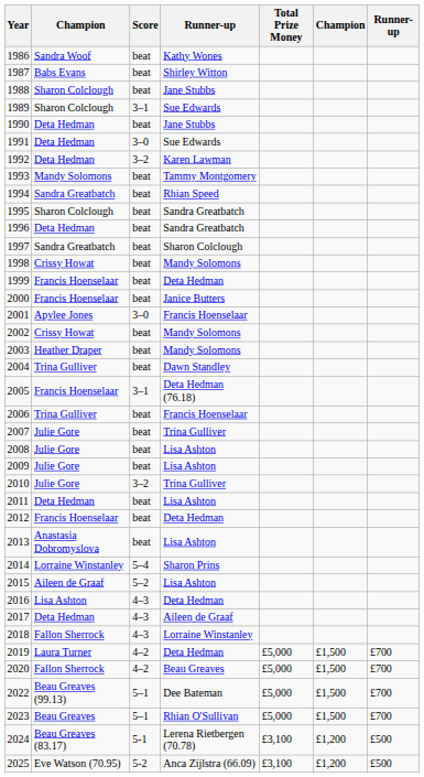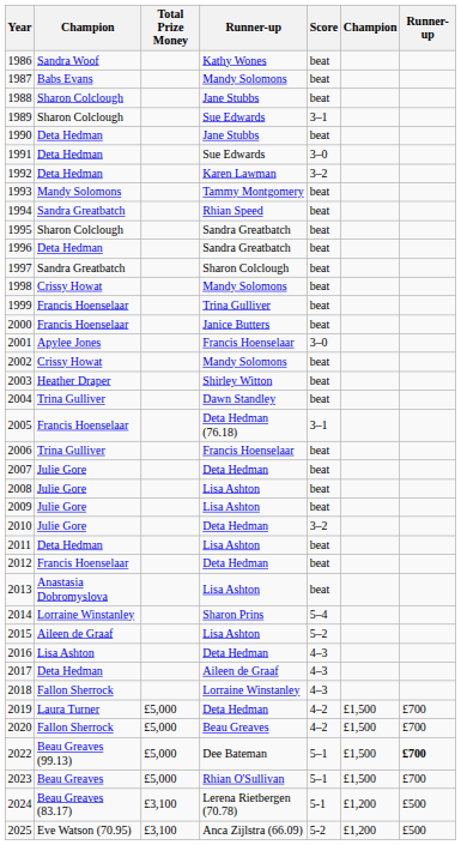 <table class="wikitable">
 <tr>
 <th>Year</th>
 <th>Champion</th>
+<th>Total<br>Prize Money</th>
+<th>Runner-up</th>
 <th>Score</th>
-<th>Runner-up</th>
-<th>Total<br>Prize Money</th>
 <th>Champion</th>
 <th>Runner-up</th>
 </tr>
 <tr>
 <td>1986</td>
 <td> <a href='#'>Sandra Woof</a></td>
+<td></td>
+<td> <a href='#'>Kathy Wones</a></td>
 <td>beat</td>
-<td> <a href='#'>Kathy Wones</a></td>
-<td></td>
 <td></td>
 <td></td>
 </tr>
 <tr>
 <td>1987</td>
 <td> <a href='#'>Babs Evans</a></td>
+<td></td>
+<td> <a href='#'>Mandy Solomons</a></td>
 <td>beat</td>
-<td> <a href='#'>Shirley Witton</a></td>
-<td></td>
 <td></td>
 <td></td>
 </tr>
 <tr>
 <td>1988</td>
 <td> <a href='#'>Sharon Colclough</a></td>
+<td></td>
+<td> <a href='#'>Jane Stubbs</a></td>
 <td>beat</td>
-<td> <a href='#'>Jane Stubbs</a></td>
-<td></td>
 <td></td>
 <td></td>
 </tr>
 <tr>
 <td>1989</td>
 <td> Sharon Colclough</td>
+<td></td>
+<td> <a href='#'>Sue Edwards</a></td>
 <td>3–1</td>
-<td> <a href='#'>Sue Edwards</a></td>
-<td></td>
 <td></td>
 <td></td>
 </tr>
 <tr>
 <td>1990</td>
 <td> <a href='#'>Deta Hedman</a></td>
+<td></td>
+<td> <a href='#'>Jane Stubbs</a></td>
 <td>beat</td>
-<td> <a href='#'>Jane Stubbs</a></td>
-<td></td>
 <td></td>
 <td></td>
 </tr>
 <tr>
 <td>1991</td>
 <td> <a href='#'>Deta Hedman</a></td>
+<td></td>
+<td> Sue Edwards</td>
 <td>3–0</td>
-<td> Sue Edwards</td>
-<td></td>
 <td></td>
 <td></td>
 </tr>
 <tr>
 <td>1992</td>
 <td> <a href='#'>Deta Hedman</a></td>
+<td></td>
+<td> <a href='#'>Karen Lawman</a></td>
 <td>3–2</td>
-<td> <a href='#'>Karen Lawman</a></td>
-<td></td>
 <td></td>
 <td></td>
 </tr>
 <tr>
 <td>1993</td>
 <td> <a href='#'>Mandy Solomons</a></td>
+<td></td>
+<td> <a href='#'>Tammy Montgomery</a></td>
 <td>beat</td>
-<td> <a href='#'>Tammy Montgomery</a></td>
-<td></td>
 <td></td>
 <td></td>
 </tr>
 <tr>
 <td>1994</td>
 <td> <a href='#'>Sandra Greatbatch</a></td>
+<td></td>
+<td> <a href='#'>Rhian Speed</a></td>
 <td>beat</td>
-<td> <a href='#'>Rhian Speed</a></td>
-<td></td>
 <td></td>
 <td></td>
 </tr>
 <tr>
 <td>1995</td>
 <td> Sharon Colclough</td>
+<td></td>
+<td> Sandra Greatbatch</td>
 <td>beat</td>
-<td> Sandra Greatbatch</td>
-<td></td>
 <td></td>
 <td></td>
 </tr>
 <tr>
 <td>1996</td>
 <td> <a href='#'>Deta Hedman</a></td>
+<td></td>
+<td> Sandra Greatbatch</td>
 <td>beat</td>
-<td> Sandra Greatbatch</td>
-<td></td>
 <td></td>
 <td></td>
 </tr>
 <tr>
 <td>1997</td>
 <td> Sandra Greatbatch</td>
+<td></td>
+<td> Sharon Colclough</td>
 <td>beat</td>
-<td> Sharon Colclough</td>
-<td></td>
 <td></td>
 <td></td>
 </tr>
 <tr>
 <td>1998</td>
 <td> <a href='#'>Crissy Howat</a></td>
+<td></td>
+<td> <a href='#'>Mandy Solomons</a></td>
 <td>beat</td>
-<td> <a href='#'>Mandy Solomons</a></td>
-<td></td>
 <td></td>
 <td></td>
 </tr>
 <tr>
 <td>1999</td>
 <td> <a href='#'>Francis Hoenselaar</a></td>
+<td></td>
+<td> <a href='#'>Trina Gulliver</a></td>
 <td>beat</td>
-<td> <a href='#'>Deta Hedman</a></td>
-<td></td>
 <td></td>
 <td></td>
 </tr>
 <tr>
 <td>2000</td>
 <td> <a href='#'>Francis Hoenselaar</a></td>
+<td></td>
+<td> <a href='#'>Janice Butters</a></td>
 <td>beat</td>
-<td> <a href='#'>Janice Butters</a></td>
-<td></td>
 <td></td>
 <td></td>
 </tr>
 <tr>
 <td>2001</td>
 <td> <a href='#'>Apylee Jones</a></td>
+<td></td>
+<td> <a href='#'>Francis Hoenselaar</a></td>
 <td>3–0</td>
-<td> <a href='#'>Francis Hoenselaar</a></td>
-<td></td>
 <td></td>
 <td></td>
 </tr>
 <tr>
 <td>2002</td>
 <td> <a href='#'>Crissy Howat</a></td>
+<td></td>
+<td> <a href='#'>Mandy Solomons</a></td>
 <td>beat</td>
-<td> <a href='#'>Mandy Solomons</a></td>
-<td></td>
 <td></td>
 <td></td>
 </tr>
 <tr>
 <td>2003</td>
 <td> <a href='#'>Heather Draper</a></td>
+<td></td>
+<td> <a href='#'>Shirley Witton</a></td>
 <td>beat</td>
-<td> <a href='#'>Mandy Solomons</a></td>
-<td></td>
 <td></td>
 <td></td>
 </tr>
 <tr>
 <td>2004</td>
 <td> <a href='#'>Trina Gulliver</a></td>
+<td></td>
+<td> <a href='#'>Dawn Standley</a></td>
 <td>beat</td>
-<td> <a href='#'>Dawn Standley</a></td>
-<td></td>
 <td></td>
 <td></td>
 </tr>
 <tr>
 <td>2005</td>
 <td> <a href='#'>Francis Hoenselaar</a></td>
+<td></td>
+<td> <a href='#'>Deta Hedman</a> (76.18)</td>
 <td>3–1</td>
-<td> <a href='#'>Deta Hedman</a> (76.18)</td>
-<td></td>
 <td></td>
 <td></td>
 </tr>
 <tr>
 <td>2006</td>
 <td> <a href='#'>Trina Gulliver</a></td>
+<td></td>
+<td> <a href='#'>Francis Hoenselaar</a></td>
 <td>beat</td>
-<td> <a href='#'>Francis Hoenselaar</a></td>
-<td></td>
 <td></td>
 <td></td>
 </tr>
 <tr>
 <td>2007</td>
 <td> <a href='#'>Julie Gore</a></td>
+<td></td>
+<td> <a href='#'>Deta Hedman</a></td>
 <td>beat</td>
-<td> <a href='#'>Trina Gulliver</a></td>
-<td></td>
 <td></td>
 <td></td>
 </tr>
 <tr>
 <td>2008</td>
 <td> <a href='#'>Julie Gore</a></td>
+<td></td>
+<td> <a href='#'>Lisa Ashton</a></td>
 <td>beat</td>
-<td> <a href='#'>Lisa Ashton</a></td>
-<td></td>
 <td></td>
 <td></td>
 </tr>
 <tr>
 <td>2009</td>
 <td> <a href='#'>Julie Gore</a></td>
+<td></td>
+<td> <a href='#'>Lisa Ashton</a></td>
 <td>beat</td>
-<td> <a href='#'>Lisa Ashton</a></td>
-<td></td>
 <td></td>
 <td></td>
 </tr>
 <tr>
 <td>2010</td>
 <td> <a href='#'>Julie Gore</a></td>
+<td></td>
+<td> <a href='#'>Deta Hedman</a></td>
 <td>3–2</td>
-<td> <a href='#'>Trina Gulliver</a></td>
-<td></td>
 <td></td>
 <td></td>
 </tr>
 <tr>
 <td>2011</td>
 <td> <a href='#'>Deta Hedman</a></td>
+<td></td>
+<td> <a href='#'>Lisa Ashton</a></td>
 <td>beat</td>
-<td> <a href='#'>Lisa Ashton</a></td>
-<td></td>
 <td></td>
 <td></td>
 </tr>
 <tr>
 <td>2012</td>
 <td> <a href='#'>Francis Hoenselaar</a></td>
+<td></td>
+<td> <a href='#'>Deta Hedman</a></td>
 <td>beat</td>
-<td> <a href='#'>Deta Hedman</a></td>
-<td></td>
 <td></td>
 <td></td>
 </tr>
 <tr>
 <td>2013</td>
 <td> <a href='#'>Anastasia Dobromyslova</a></td>
+<td></td>
+<td> <a href='#'>Lisa Ashton</a></td>
 <td>beat</td>
-<td> <a href='#'>Lisa Ashton</a></td>
-<td></td>
 <td></td>
 <td></td>
 </tr>
 <tr>
 <td>2014</td>
 <td> <a href='#'>Lorraine Winstanley</a></td>
+<td></td>
+<td> <a href='#'>Sharon Prins</a></td>
 <td>5–4</td>
-<td> <a href='#'>Sharon Prins</a></td>
-<td></td>
 <td></td>
 <td></td>
 </tr>
 <tr>
 <td>2015</td>
 <td> <a href='#'>Aileen de Graaf</a></td>
+<td></td>
+<td> <a href='#'>Lisa Ashton</a></td>
 <td>5–2</td>
-<td> <a href='#'>Lisa Ashton</a></td>
-<td></td>
 <td></td>
 <td></td>
 </tr>
 <tr>
 <td>2016</td>
 <td> <a href='#'>Lisa Ashton</a></td>
+<td></td>
+<td> <a href='#'>Deta Hedman</a></td>
 <td>4–3</td>
-<td> <a href='#'>Deta Hedman</a></td>
-<td></td>
 <td></td>
 <td></td>
 </tr>
 <tr>
 <td>2017</td>
 <td> <a href='#'>Deta Hedman</a></td>
+<td></td>
+<td> <a href='#'>Aileen de Graaf</a></td>
 <td>4–3</td>
-<td> <a href='#'>Aileen de Graaf</a></td>
-<td></td>
 <td></td>
 <td></td>
 </tr>
 <tr>
 <td>2018</td>
 <td> <a href='#'>Fallon Sherrock</a></td>
+<td></td>
+<td> <a href='#'>Lorraine Winstanley</a></td>
 <td>4–3</td>
-<td> <a href='#'>Lorraine Winstanley</a></td>
-<td></td>
 <td></td>
 <td></td>
 </tr>
 <tr>
 <td>2019</td>
 <td> <a href='#'>Laura Turner</a></td>
+<td>£5,000</td>
+<td> <a href='#'>Deta Hedman</a></td>
 <td>4–2</td>
-<td> <a href='#'>Deta Hedman</a></td>
-<td>£5,000</td>
 <td>£1,500</td>
 <td>£700</td>
 </tr>
 <tr>
 <td>2020</td>
 <td> <a href='#'>Fallon Sherrock</a></td>
+<td>£5,000</td>
+<td> <a href='#'>Beau Greaves</a></td>
 <td>4–2</td>
-<td> <a href='#'>Beau Greaves</a></td>
-<td>£5,000</td>
 <td>£1,500</td>
 <td>£700</td>
 </tr>
 <tr>
 <td>2022</td>
 <td> <a href='#'>Beau Greaves</a> (99.13)</td>
+<td>£5,000</td>
+<td> Dee Bateman</td>
 <td>5–1</td>
-<td> Dee Bateman</td>
-<td>£5,000</td>
 <td>£1,500</td>
-<td>£700</td>
+<td><strong>£700</strong></td>
 </tr>
 <tr>
 <td>2023</td>
 <td> <a href='#'>Beau Greaves</a></td>
+<td>£5,000</td>
+<td> <a href='#'>Rhian O'Sullivan</a></td>
 <td>5–1</td>
-<td> <a href='#'>Rhian O'Sullivan</a></td>
-<td>£5,000</td>
 <td>£1,500</td>
 <td>£700</td>
 </tr>
 <tr>
 <td>2024</td>
 <td> <a href='#'>Beau Greaves</a> (83.17)</td>
+<td>£3,100</td>
+<td> Lerena Rietbergen (70.78)</td>
 <td>5-1</td>
-<td> Lerena Rietbergen (70.78)</td>
-<td>£3,100</td>
 <td>£1,200</td>
 <td>£500</td>
 </tr>
 <tr>
 <td>2025</td>
 <td> Eve Watson (70.95)</td>
+<td>£3,100</td>
+<td> Anca Zijlstra (66.09)</td>
 <td>5-2</td>
-<td> Anca Zijlstra (66.09)</td>
-<td>£3,100</td>
 <td>£1,200</td>
 <td>£500</td>
 </tr>
 </table>
